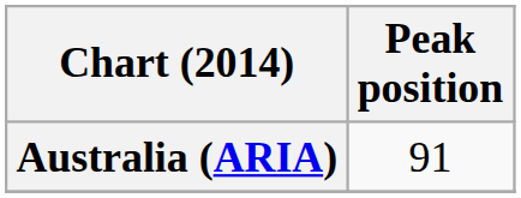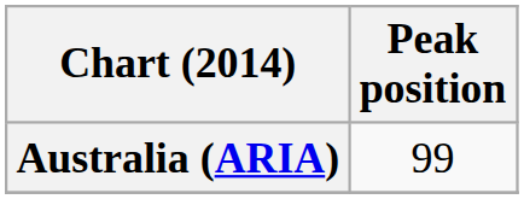 <table class="wikitable sortable plainrowheaders" style="text-align:center">
 <tr>
 <th scope="col">Chart (2014)</th>
 <th scope="col">Peak<br>position</th>
 </tr>
 <tr>
 <th scope="row">Australia (<a href='#'>ARIA</a>)</th>
-<td>91</td>
+<td>99</td>
 </tr>
 <tr>
 </tr>
 <tr>
 </tr>
 <tr>
 </tr>
 <tr>
 </tr>
 <tr>
 </tr>
 <tr>
 </tr>
 <tr>
 </tr>
 <tr>
 </tr>
 <tr>
 </tr>
 <tr>
 </tr>
 <tr>
 </tr>
 <tr>
 </tr>
 <tr>
 </tr>
 </table>
